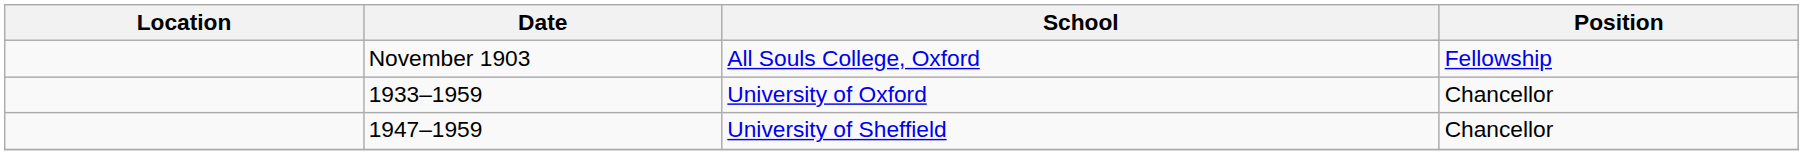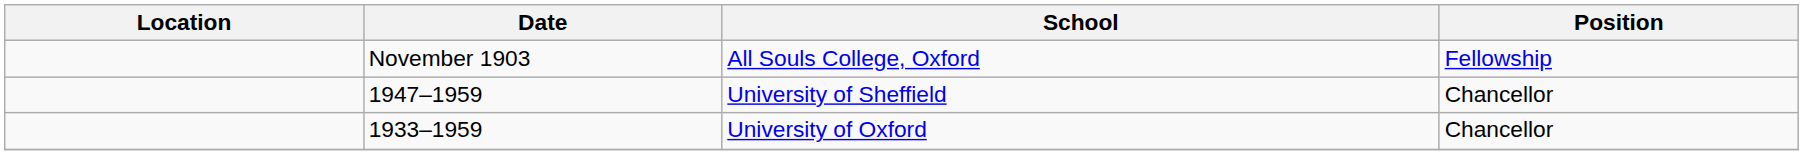 <table class="wikitable" style="width:100%;">
 <tr>
 <th style="width:20%;">Location</th>
 <th style="width:20%;">Date</th>
 <th style="width:40%;">School</th>
 <th style="width:20%;">Position</th>
 </tr>
 <tr>
 <td></td>
 <td>November 1903</td>
 <td><a href='#'>All Souls College, Oxford</a></td>
 <td><a href='#'>Fellowship</a></td>
 </tr>
 <tr>
 <td></td>
+<td>1947–1959</td>
+<td><a href='#'>University of Sheffield</a></td>
+<td>Chancellor</td>
+</tr>
+<tr>
+<td></td>
 <td>1933–1959</td>
 <td><a href='#'>University of Oxford</a></td>
 <td>Chancellor</td>
 </tr>
 <tr>
-<td></td>
-<td>1947–1959</td>
-<td><a href='#'>University of Sheffield</a></td>
-<td>Chancellor</td>
-</tr>
-<tr>
 </tr>
 </table>
